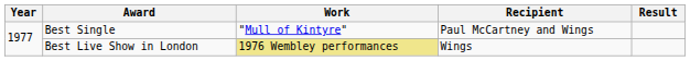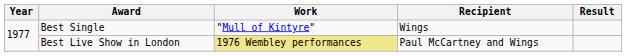 <table class="wikitable sortable"  style="font-size:95%; width:50%;">
 <tr>
 <th>Year</th>
 <th>Award</th>
 <th>Work</th>
 <th>Recipient</th>
 <th>Result</th>
 </tr>
 <tr>
 <td rowspan="2">1977</td>
 <td>Best Single</td>
 <td>"<a href='#'>Mull of Kintyre</a>"</td>
-<td>Paul McCartney and Wings</td>
+<td>Wings</td>
 <td></td>
 </tr>
 <tr>
 <td>Best Live Show in London</td>
 <td style="background: khaki;">1976 Wembley performances</td>
-<td>Wings</td>
+<td>Paul McCartney and Wings</td>
 <td></td>
 </tr>
 </table>
